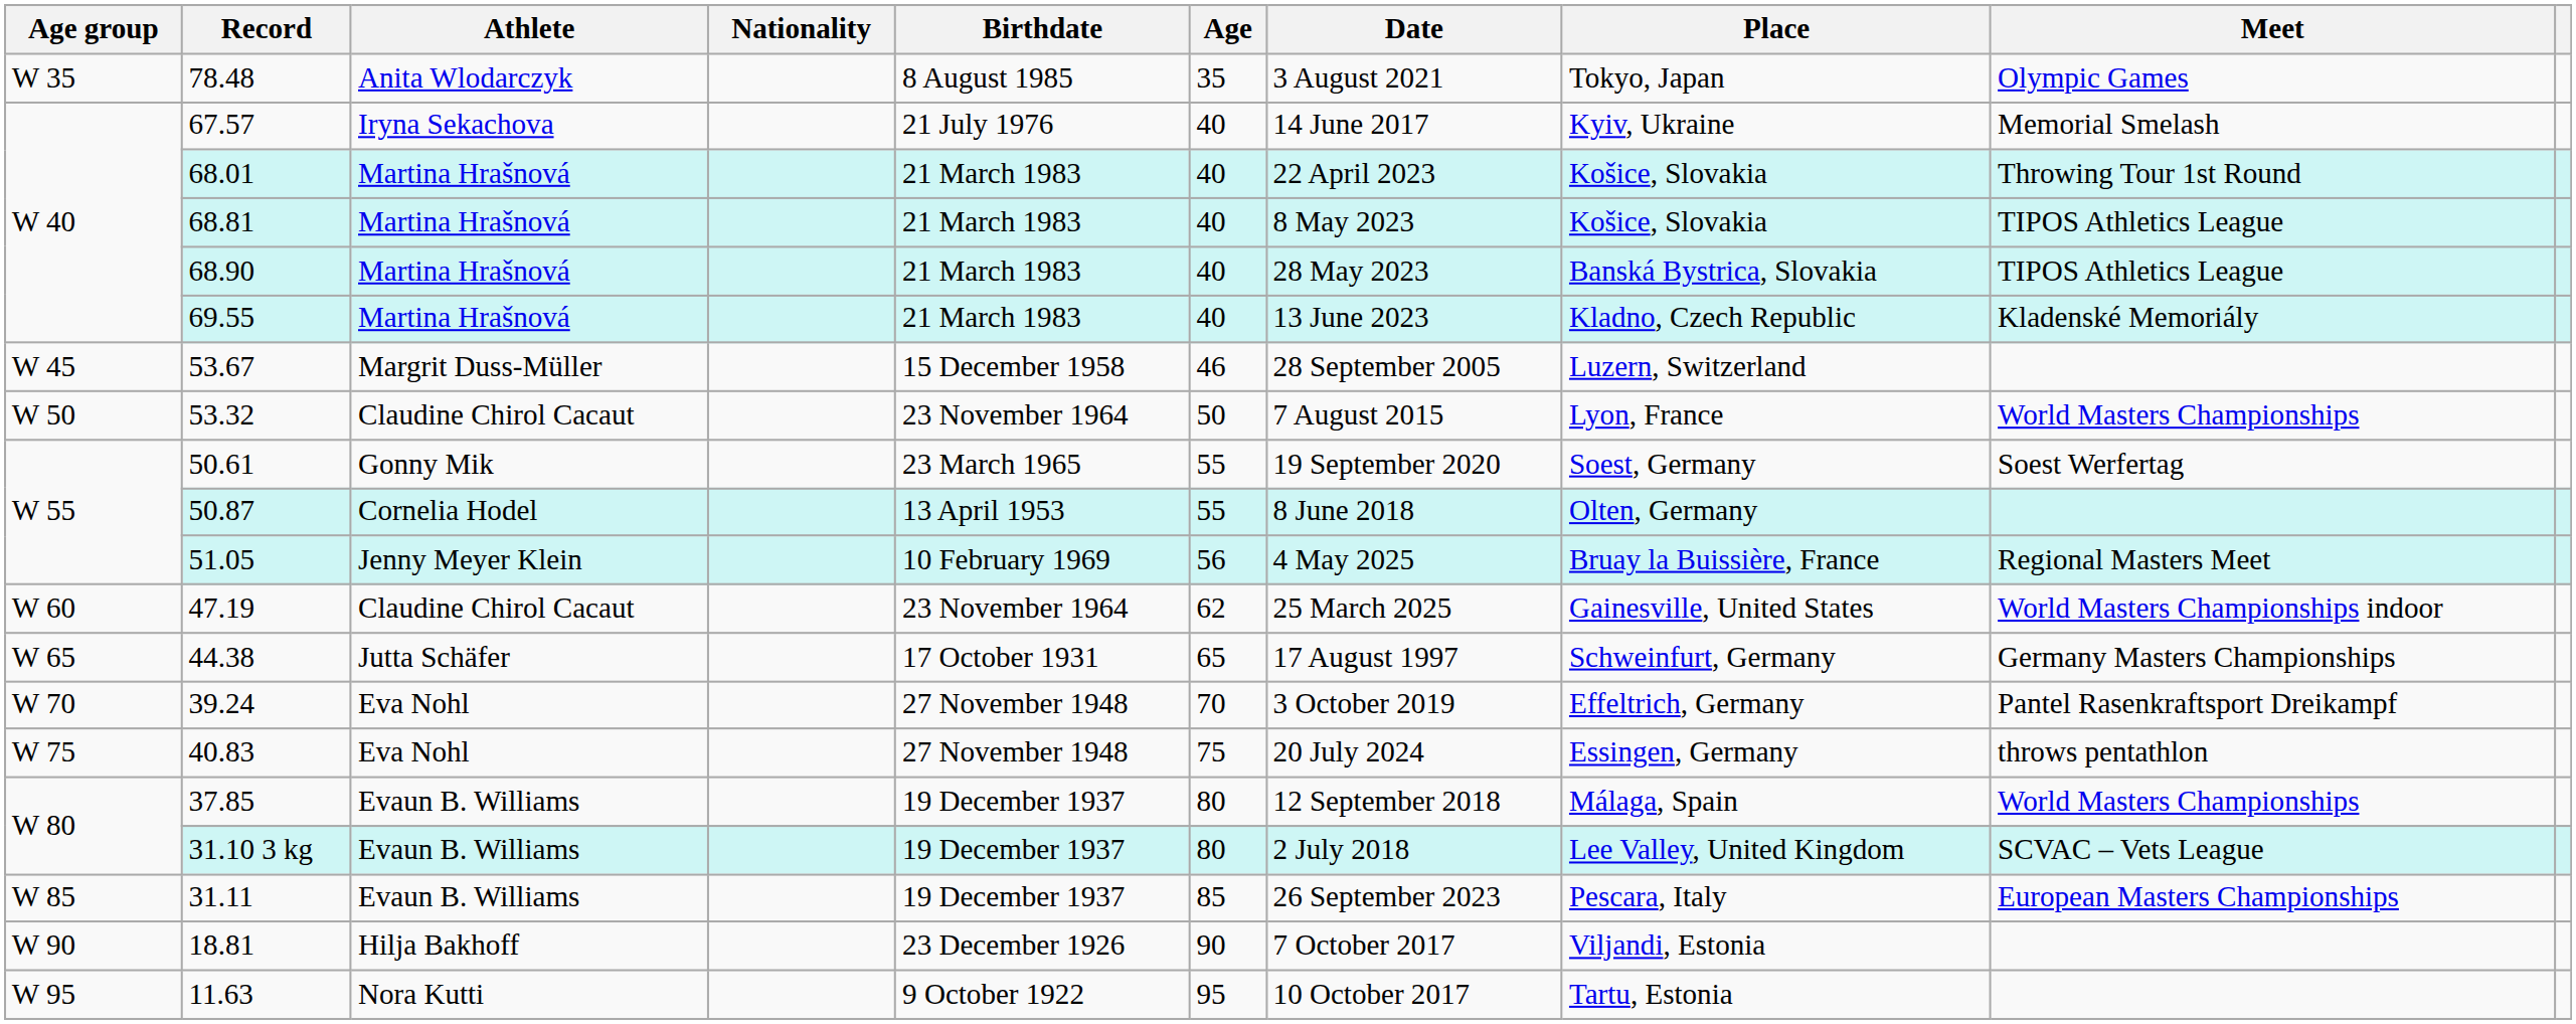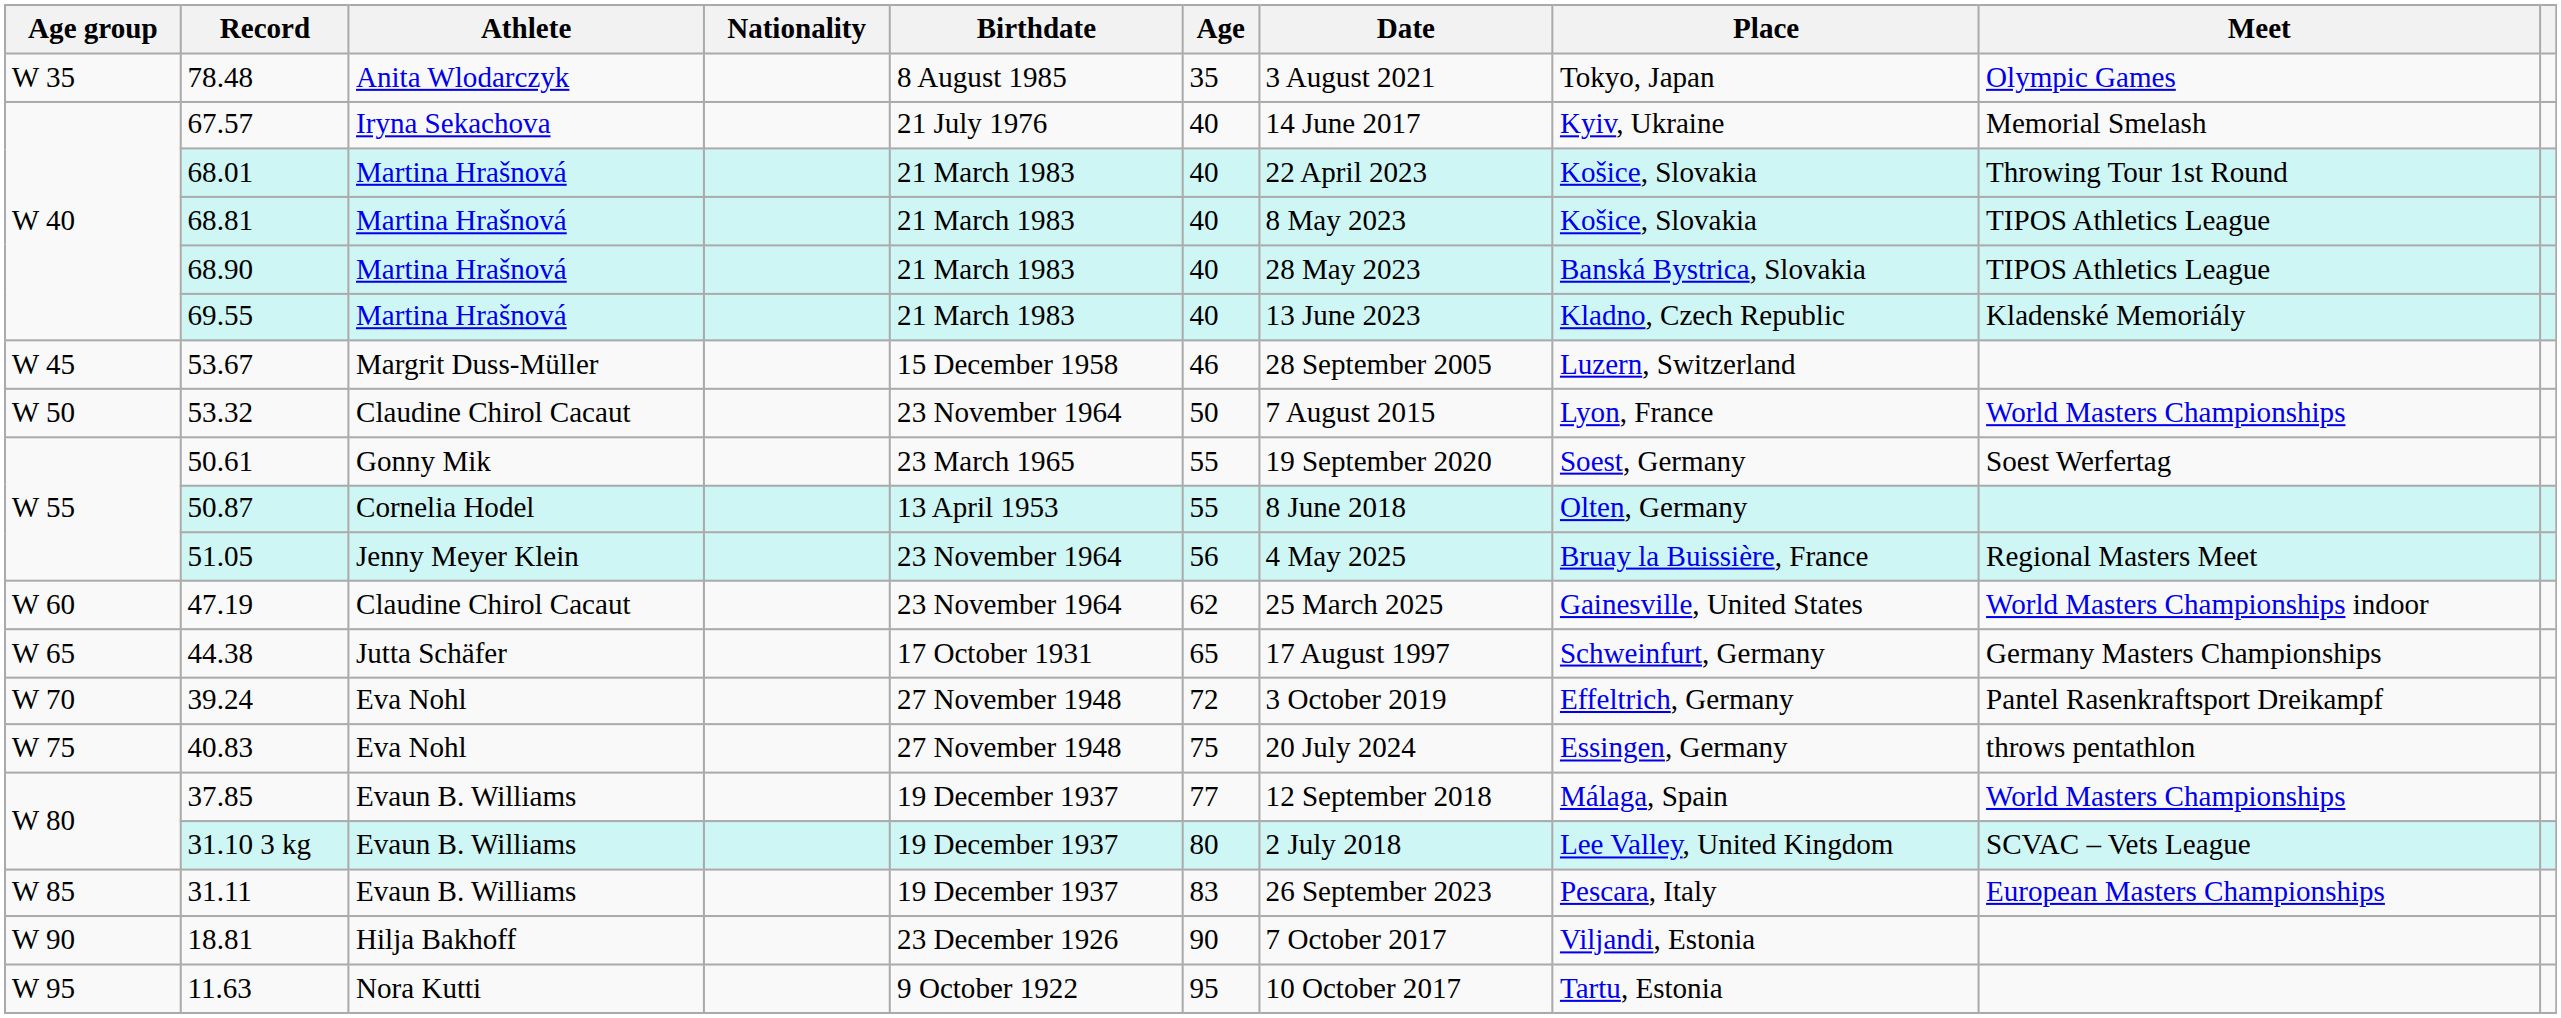 <table class="wikitable" style="font-size:90%; width: 100%;">
 <tr>
 <th>Age group</th>
 <th>Record</th>
 <th>Athlete</th>
 <th>Nationality</th>
 <th>Birthdate</th>
 <th>Age</th>
 <th>Date</th>
 <th>Place</th>
 <th>Meet</th>
 <th></th>
 </tr>
 <tr>
 <td>W 35</td>
 <td>78.48</td>
 <td><a href='#'>Anita Wlodarczyk</a></td>
 <td></td>
 <td>8 August 1985</td>
 <td>35</td>
 <td>3 August 2021</td>
 <td>Tokyo, Japan</td>
 <td><a href='#'>Olympic Games</a></td>
 <td></td>
 </tr>
 <tr>
 <td rowspan=5>W 40</td>
 <td>67.57</td>
 <td><a href='#'>Iryna Sekachova</a></td>
 <td></td>
 <td>21 July 1976</td>
 <td>40</td>
 <td>14 June 2017</td>
 <td><a href='#'>Kyiv</a>, Ukraine</td>
 <td>Memorial Smelash</td>
 <td></td>
 </tr>
 <tr style="background:#cef6f5;">
 <td>68.01</td>
 <td><a href='#'>Martina Hrašnová</a></td>
 <td></td>
 <td>21 March 1983</td>
 <td>40</td>
 <td>22 April 2023</td>
 <td><a href='#'>Košice</a>, Slovakia</td>
 <td>Throwing Tour 1st Round</td>
 <td></td>
 </tr>
 <tr style="background:#cef6f5;">
 <td>68.81</td>
 <td><a href='#'>Martina Hrašnová</a></td>
 <td></td>
 <td>21 March 1983</td>
 <td>40</td>
 <td>8 May 2023</td>
 <td><a href='#'>Košice</a>, Slovakia</td>
 <td>TIPOS Athletics League</td>
 <td></td>
 </tr>
 <tr style="background:#cef6f5;">
 <td>68.90</td>
 <td><a href='#'>Martina Hrašnová</a></td>
 <td></td>
 <td>21 March 1983</td>
 <td>40</td>
 <td>28 May 2023</td>
 <td><a href='#'>Banská Bystrica</a>, Slovakia</td>
 <td>TIPOS Athletics League</td>
 <td></td>
 </tr>
 <tr style="background:#cef6f5;">
 <td>69.55</td>
 <td><a href='#'>Martina Hrašnová</a></td>
 <td></td>
 <td>21 March 1983</td>
 <td>40</td>
 <td>13 June 2023</td>
 <td><a href='#'>Kladno</a>, Czech Republic</td>
 <td>Kladenské Memoriály</td>
 <td></td>
 </tr>
 <tr>
 <td>W 45</td>
 <td>53.67</td>
 <td>Margrit Duss-Müller</td>
 <td></td>
 <td>15 December 1958</td>
 <td>46</td>
 <td>28 September 2005</td>
 <td><a href='#'>Luzern</a>, Switzerland</td>
 <td></td>
 <td></td>
 </tr>
 <tr>
 <td>W 50</td>
 <td>53.32</td>
 <td>Claudine Chirol Cacaut</td>
 <td></td>
 <td>23 November 1964</td>
 <td>50</td>
 <td>7 August 2015</td>
 <td><a href='#'>Lyon</a>, France</td>
 <td><a href='#'>World Masters Championships</a></td>
 <td></td>
 </tr>
 <tr>
 <td rowspan=3>W 55</td>
 <td>50.61</td>
 <td>Gonny Mik</td>
 <td></td>
 <td>23 March 1965</td>
 <td>55</td>
 <td>19 September 2020</td>
 <td><a href='#'>Soest</a>, Germany</td>
 <td>Soest Werfertag</td>
 <td></td>
 </tr>
 <tr style="background:#cef6f5;">
 <td>50.87</td>
 <td>Cornelia Hodel</td>
 <td></td>
 <td>13 April 1953</td>
 <td>55</td>
 <td>8 June 2018</td>
 <td><a href='#'>Olten</a>, Germany</td>
 <td></td>
 <td></td>
 </tr>
 <tr style="background:#cef6f5;">
 <td>51.05</td>
 <td>Jenny Meyer Klein</td>
 <td></td>
-<td>10 February 1969</td>
+<td>23 November 1964</td>
 <td>56</td>
 <td>4 May 2025</td>
 <td><a href='#'>Bruay la Buissière</a>, France</td>
 <td>Regional Masters Meet</td>
 <td></td>
 </tr>
 <tr>
 <td>W 60</td>
 <td>47.19</td>
 <td>Claudine Chirol Cacaut</td>
 <td></td>
 <td>23 November 1964</td>
 <td>62</td>
 <td>25 March 2025</td>
 <td><a href='#'>Gainesville</a>, United States</td>
 <td><a href='#'>World Masters Championships</a> indoor</td>
 <td></td>
 </tr>
 <tr>
 <td>W 65</td>
 <td>44.38</td>
 <td>Jutta Schäfer</td>
 <td></td>
 <td>17 October 1931</td>
 <td>65</td>
 <td>17 August 1997</td>
 <td><a href='#'>Schweinfurt</a>, Germany</td>
 <td>Germany Masters Championships</td>
 <td></td>
 </tr>
 <tr>
 <td>W 70</td>
 <td>39.24</td>
 <td>Eva Nohl</td>
 <td></td>
 <td>27 November 1948</td>
-<td>70</td>
+<td>72</td>
 <td>3 October 2019</td>
 <td><a href='#'>Effeltrich</a>, Germany</td>
 <td>Pantel Rasenkraftsport Dreikampf</td>
 <td></td>
 </tr>
 <tr>
 <td>W 75</td>
 <td>40.83</td>
 <td>Eva Nohl</td>
 <td></td>
 <td>27 November 1948</td>
 <td>75</td>
 <td>20 July 2024</td>
 <td><a href='#'>Essingen</a>, Germany</td>
 <td>throws pentathlon</td>
 <td></td>
 </tr>
 <tr>
 <td rowspan=2>W 80</td>
 <td>37.85</td>
 <td>Evaun B. Williams</td>
 <td></td>
 <td>19 December 1937</td>
-<td>80</td>
+<td>77</td>
 <td>12 September 2018</td>
 <td><a href='#'>Málaga</a>, Spain</td>
 <td><a href='#'>World Masters Championships</a></td>
 <td></td>
 </tr>
 <tr style="background:#cef6f5;">
 <td>31.10 3 kg</td>
 <td>Evaun B. Williams</td>
 <td></td>
 <td>19 December 1937</td>
 <td>80</td>
 <td>2 July 2018</td>
 <td><a href='#'>Lee Valley</a>, United Kingdom</td>
 <td>SCVAC – Vets League</td>
 <td></td>
 </tr>
 <tr>
 <td>W 85</td>
 <td>31.11</td>
 <td>Evaun B. Williams</td>
 <td></td>
 <td>19 December 1937</td>
-<td>85</td>
+<td>83</td>
 <td>26 September 2023</td>
 <td><a href='#'>Pescara</a>, Italy</td>
 <td><a href='#'>European Masters Championships</a></td>
 <td></td>
 </tr>
 <tr>
 <td>W 90</td>
 <td>18.81</td>
 <td>Hilja Bakhoff</td>
 <td></td>
 <td>23 December 1926</td>
 <td>90</td>
 <td>7 October 2017</td>
 <td><a href='#'>Viljandi</a>, Estonia</td>
 <td></td>
 <td></td>
 </tr>
 <tr>
 <td>W 95</td>
 <td>11.63</td>
 <td>Nora Kutti</td>
 <td></td>
 <td>9 October 1922</td>
 <td>95</td>
 <td>10 October 2017</td>
 <td><a href='#'>Tartu</a>, Estonia</td>
 <td></td>
 <td></td>
 </tr>
 </table>
